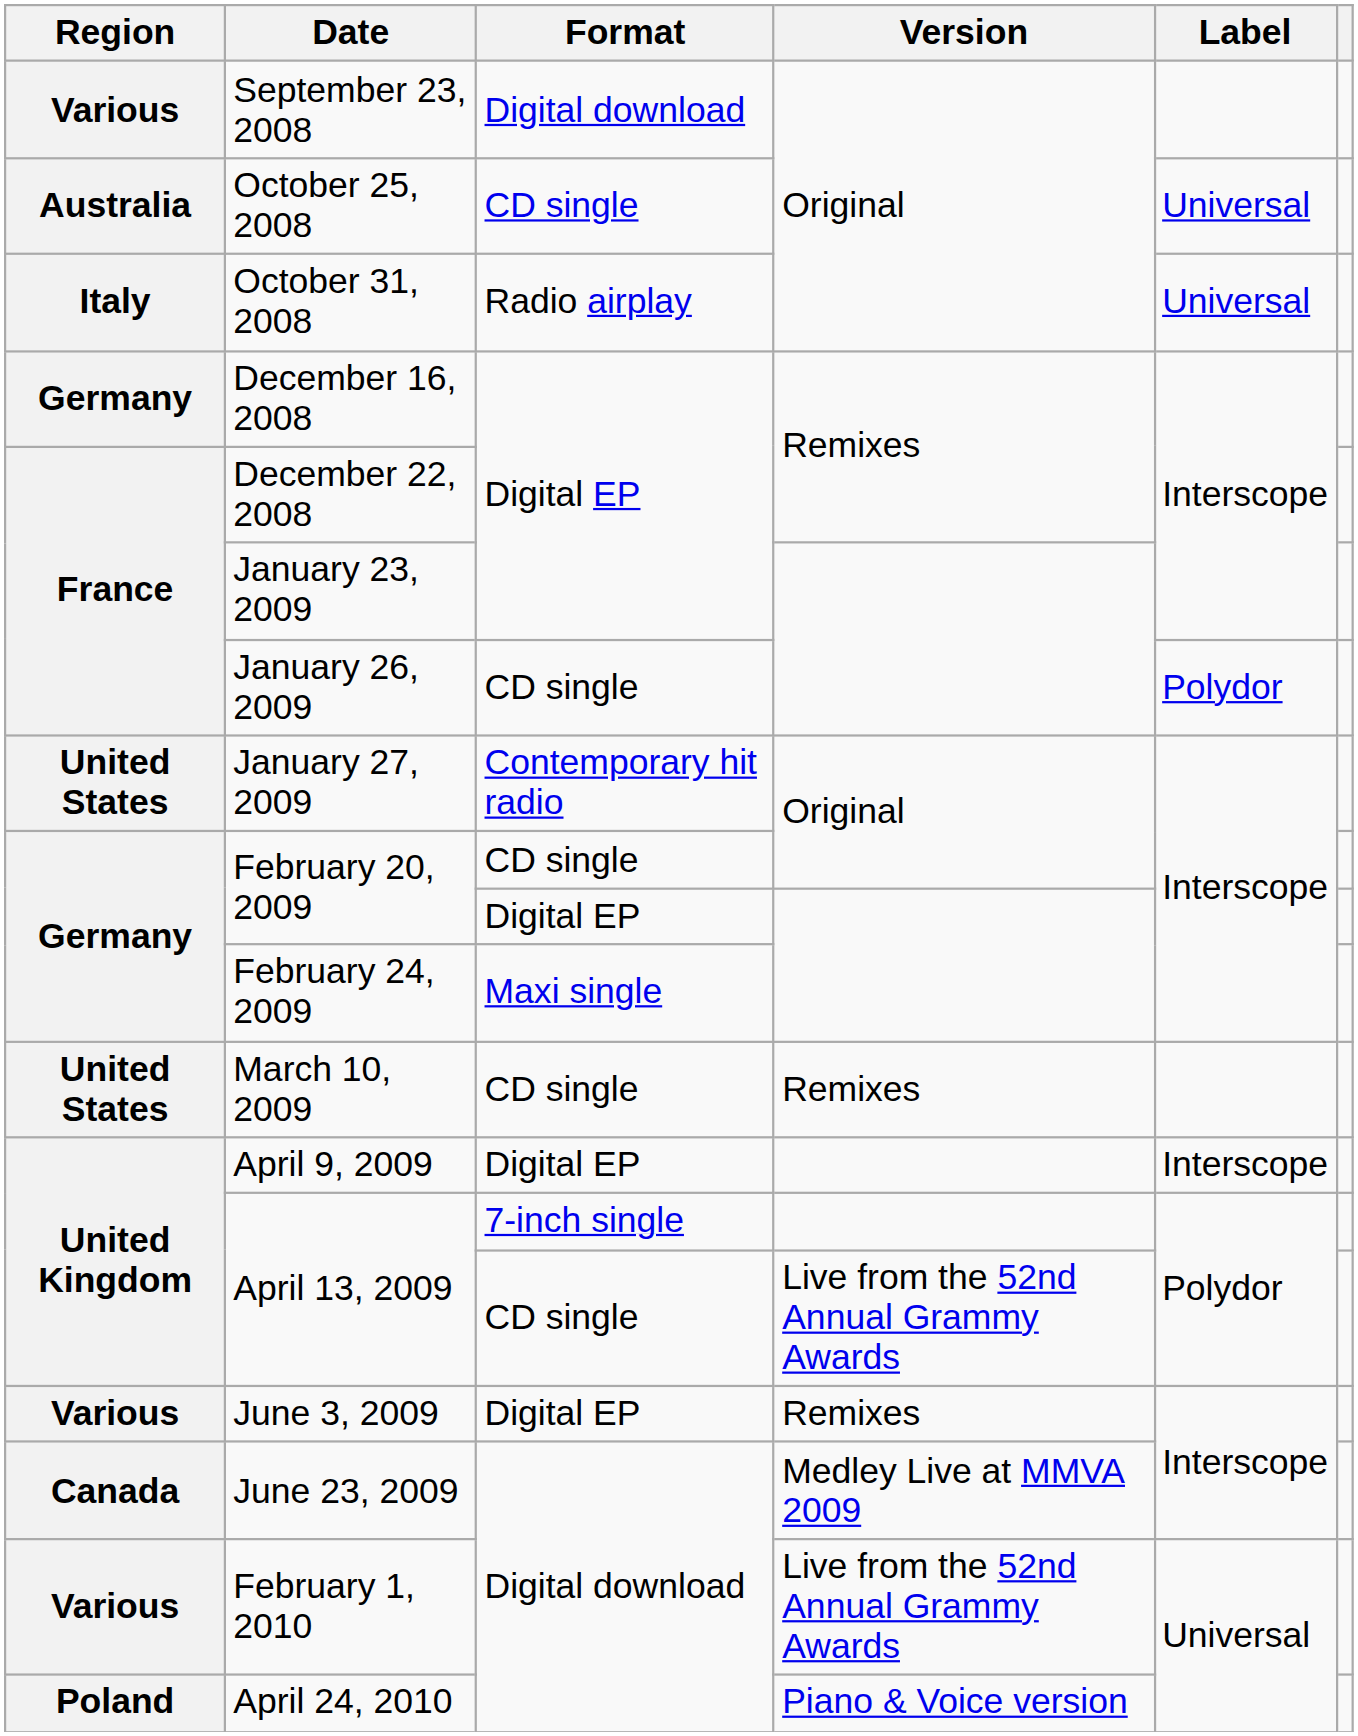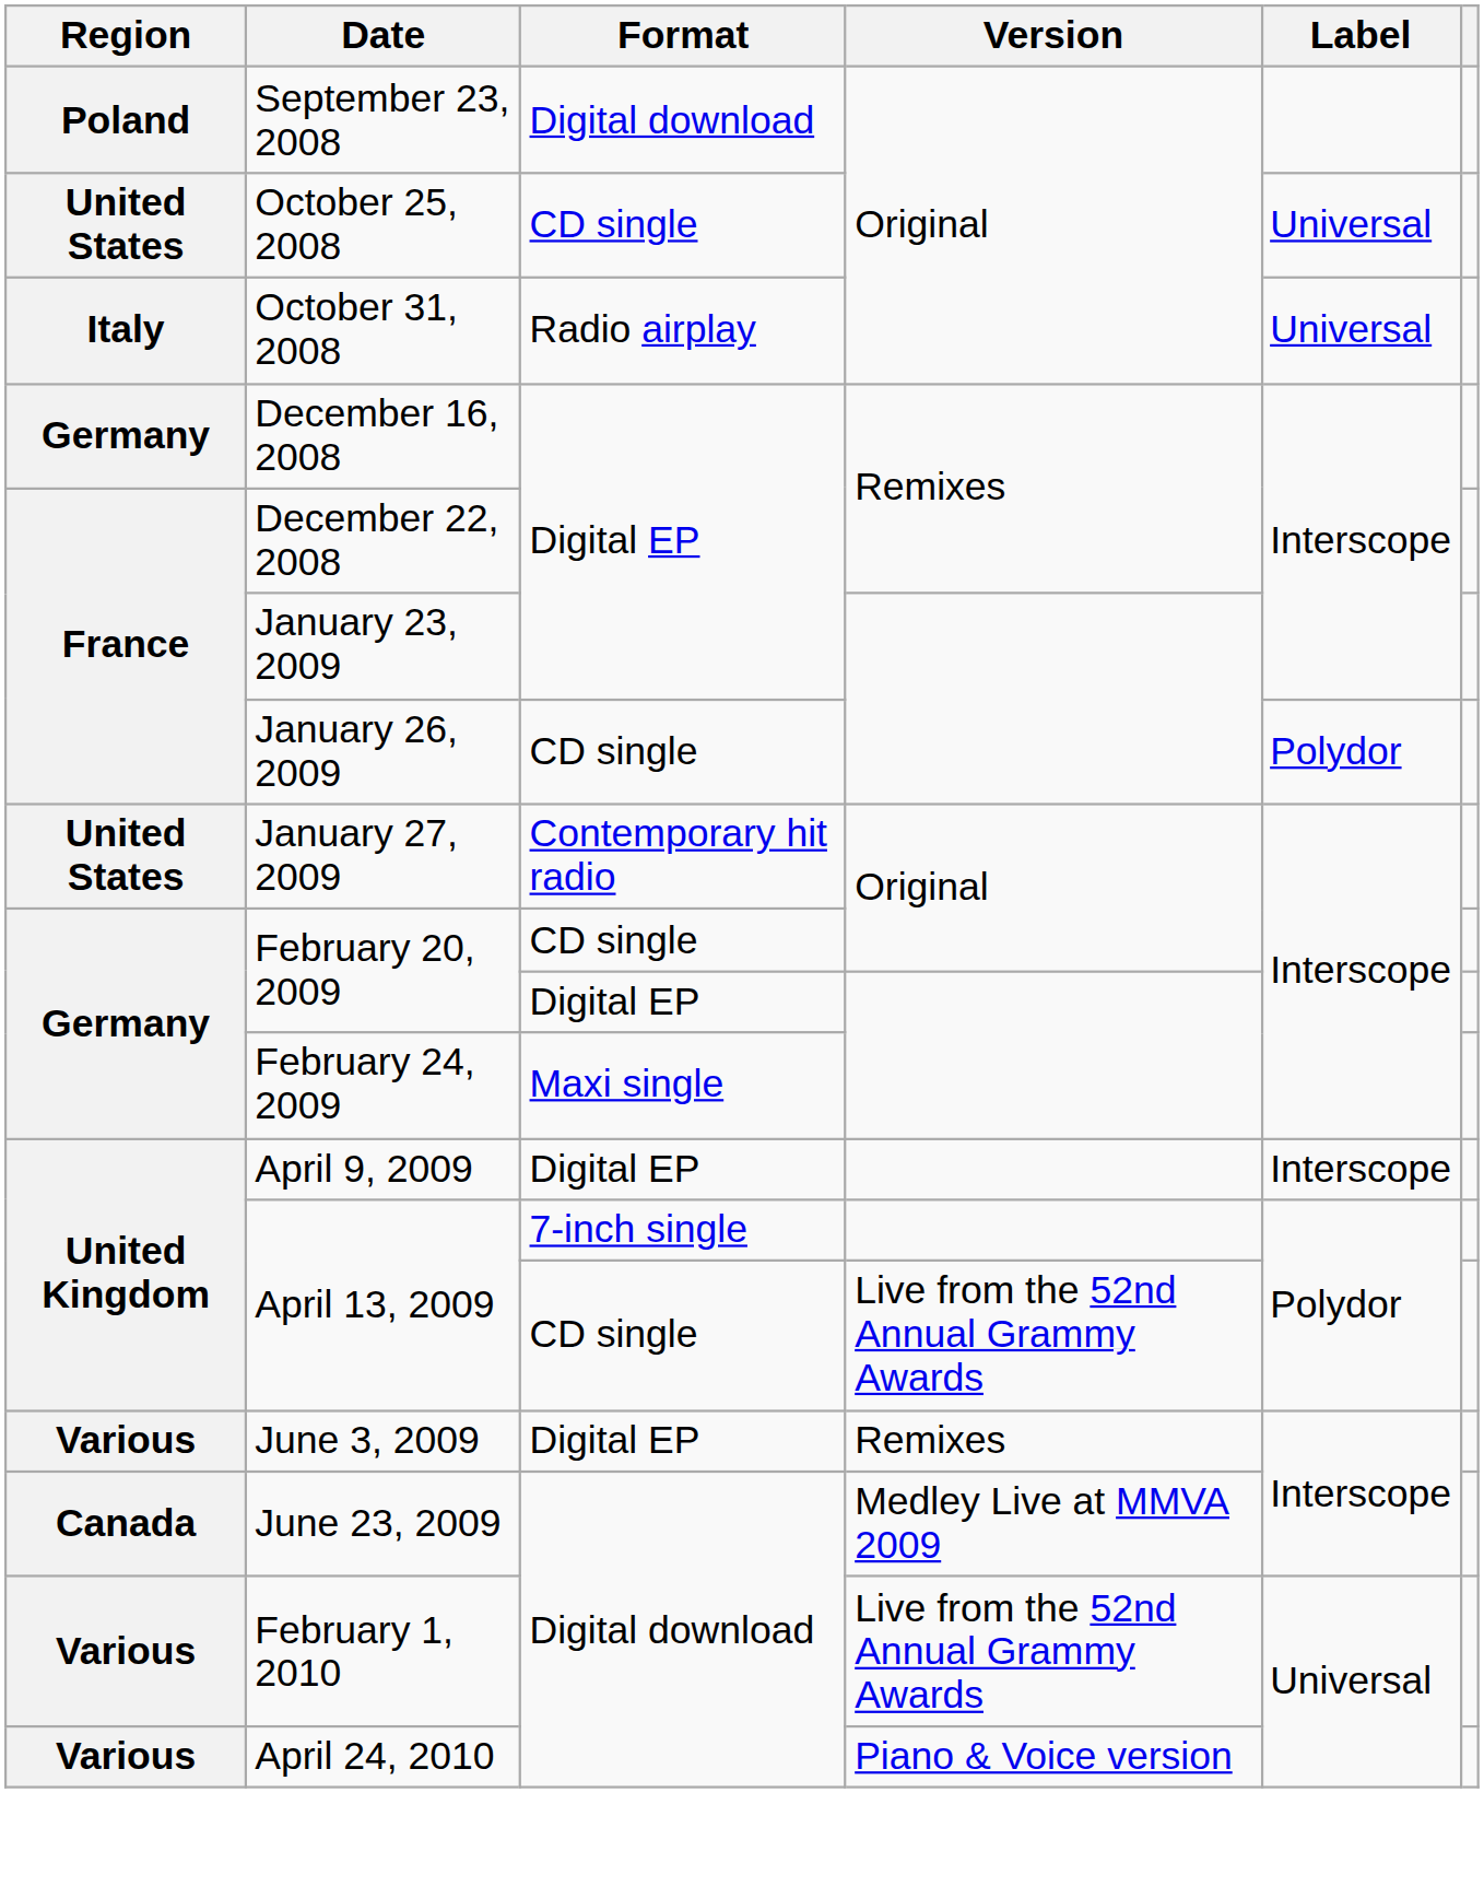 <table class="wikitable plainrowheaders">
 <tr>
 <th scope="col">Region</th>
 <th scope="col">Date</th>
 <th scope="col">Format</th>
 <th scope="col">Version</th>
 <th scope="col">Label</th>
 <th scope="col"></th>
 </tr>
 <tr>
-<th scope="row">Various</th>
+<th scope="row">Poland</th>
 <td>September 23, 2008</td>
 <td><a href='#'>Digital download</a></td>
 <td rowspan="3">Original</td>
 <td></td>
 <td style="text-align:center;"></td>
 </tr>
 <tr>
-<th scope="row">Australia</th>
+<th scope="row">United States</th>
 <td>October 25, 2008</td>
 <td><a href='#'>CD single</a></td>
 <td><a href='#'>Universal</a></td>
 <td style="text-align:center;"></td>
 </tr>
 <tr>
 <th scope="row">Italy</th>
 <td>October 31, 2008</td>
 <td>Radio <a href='#'>airplay</a></td>
 <td><a href='#'>Universal</a></td>
 <td style="text-align:center;"></td>
 </tr>
 <tr>
 <th scope="row">Germany</th>
 <td>December 16, 2008</td>
 <td rowspan="3">Digital <a href='#'>EP</a></td>
 <td rowspan="2">Remixes</td>
 <td rowspan="3">Interscope</td>
 <td style="text-align:center;"></td>
 </tr>
 <tr>
 <th scope="row" rowspan="3">France</th>
 <td>December 22, 2008</td>
 <td style="text-align:center;"></td>
 </tr>
 <tr>
 <td>January 23, 2009</td>
 <td rowspan="2"></td>
 <td style="text-align:center;"></td>
 </tr>
 <tr>
 <td>January 26, 2009</td>
 <td>CD single</td>
 <td><a href='#'>Polydor</a></td>
 <td style="text-align:center;"></td>
 </tr>
 <tr>
 <th scope="row">United States</th>
 <td>January 27, 2009</td>
 <td><a href='#'>Contemporary hit radio</a></td>
 <td rowspan="2">Original</td>
 <td rowspan="4">Interscope</td>
 <td style="text-align:center;"></td>
 </tr>
 <tr>
 <th scope="row" rowspan="3">Germany</th>
 <td rowspan="2">February 20, 2009</td>
 <td>CD single</td>
 <td style="text-align:center;"></td>
 </tr>
 <tr>
 <td>Digital EP</td>
 <td rowspan="2"></td>
 <td style="text-align:center;"></td>
 </tr>
 <tr>
 <td>February 24, 2009</td>
 <td><a href='#'>Maxi single</a></td>
 <td style="text-align:center;"></td>
 </tr>
 <tr>
-<th scope="row">United States</th>
-<td>March 10, 2009</td>
-<td>CD single</td>
-<td>Remixes</td>
-<td></td>
-<td style="text-align:center;"></td>
-</tr>
-<tr>
 <th scope="row" rowspan="3">United Kingdom</th>
 <td>April 9, 2009</td>
 <td>Digital EP</td>
 <td></td>
 <td>Interscope</td>
 <td style="text-align:center;"></td>
 </tr>
 <tr>
 <td rowspan="2">April 13, 2009</td>
 <td><a href='#'>7-inch single</a></td>
 <td></td>
 <td rowspan="2">Polydor</td>
 <td style="text-align:center;"></td>
 </tr>
 <tr>
 <td>CD single</td>
 <td>Live from the <a href='#'>52nd Annual Grammy Awards</a><br></td>
 <td style="text-align:center;"></td>
 </tr>
 <tr>
 <th scope="row">Various</th>
 <td>June 3, 2009</td>
 <td>Digital EP</td>
 <td>Remixes</td>
 <td rowspan="2">Interscope</td>
 <td style="text-align:center;"></td>
 </tr>
 <tr>
 <th scope="row">Canada</th>
 <td>June 23, 2009</td>
 <td rowspan="3">Digital download</td>
 <td>Medley Live at <a href='#'>MMVA 2009</a><br></td>
 <td style="text-align:center;"></td>
 </tr>
 <tr>
 <th scope="row">Various</th>
 <td>February 1, 2010</td>
 <td>Live from the <a href='#'>52nd Annual Grammy Awards</a><br></td>
 <td rowspan="2">Universal</td>
 <td style="text-align:center;"></td>
 </tr>
 <tr>
-<th scope="row">Poland</th>
+<th scope="row">Various</th>
 <td>April 24, 2010</td>
 <td><a href='#'>Piano & Voice version</a></td>
 <td style="text-align:center;"></td>
 </tr>
 </table>
